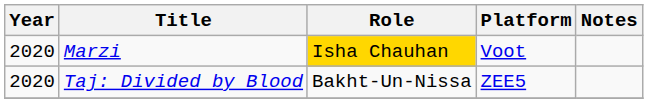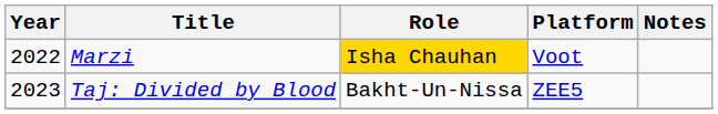 <table class="wikitable sortable">
 <tr>
 <th>Year</th>
 <th>Title</th>
 <th>Role</th>
 <th>Platform</th>
 <th>Notes</th>
 </tr>
 <tr>
-<td>2020</td>
+<td>2022</td>
 <td><a href='#'><em>Marzi</em></a></td>
 <td style="background: gold;">Isha Chauhan</td>
 <td><a href='#'>Voot</a></td>
 <td></td>
 </tr>
 <tr>
-<td>2020</td>
+<td>2023</td>
 <td><em><a href='#'>Taj: Divided by Blood</a></em></td>
 <td>Bakht-Un-Nissa</td>
 <td><a href='#'>ZEE5</a></td>
 <td></td>
 </tr>
 <tr>
 </tr>
 </table>
